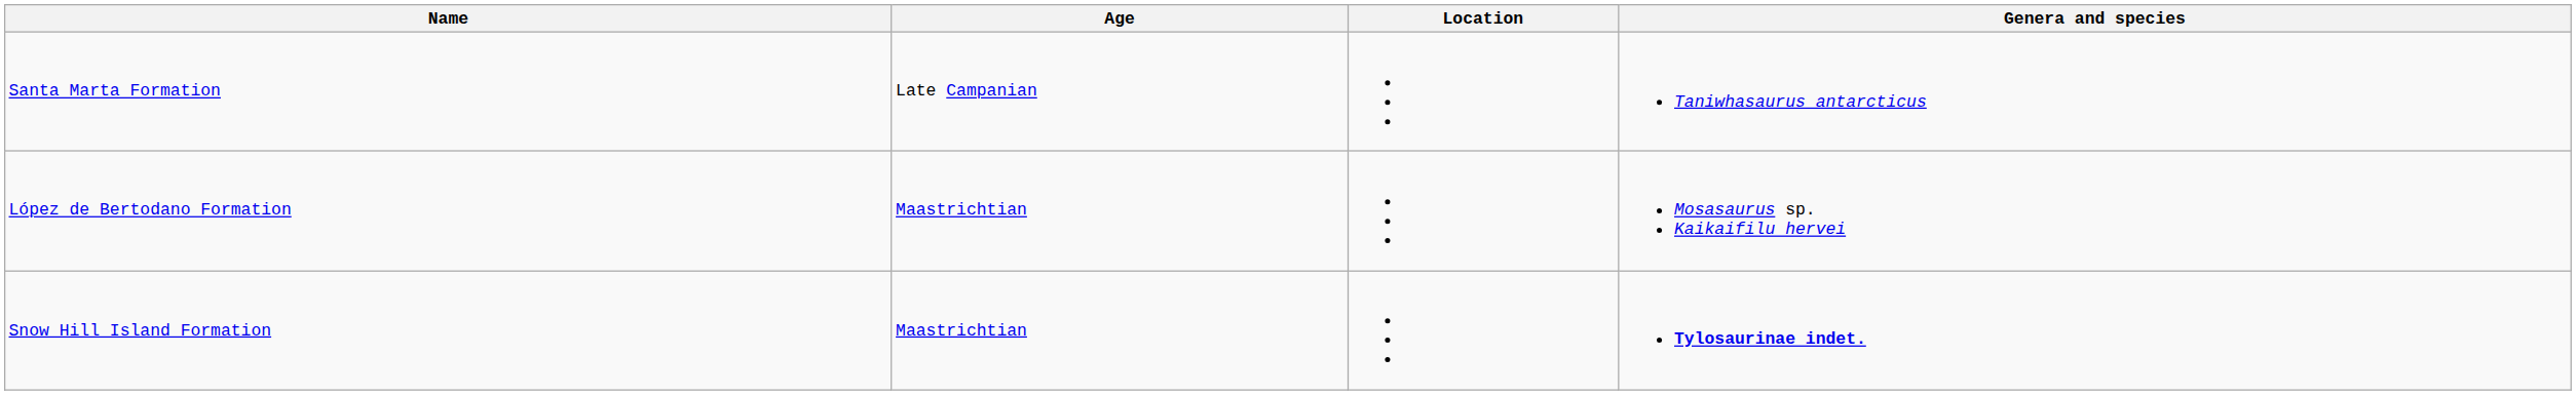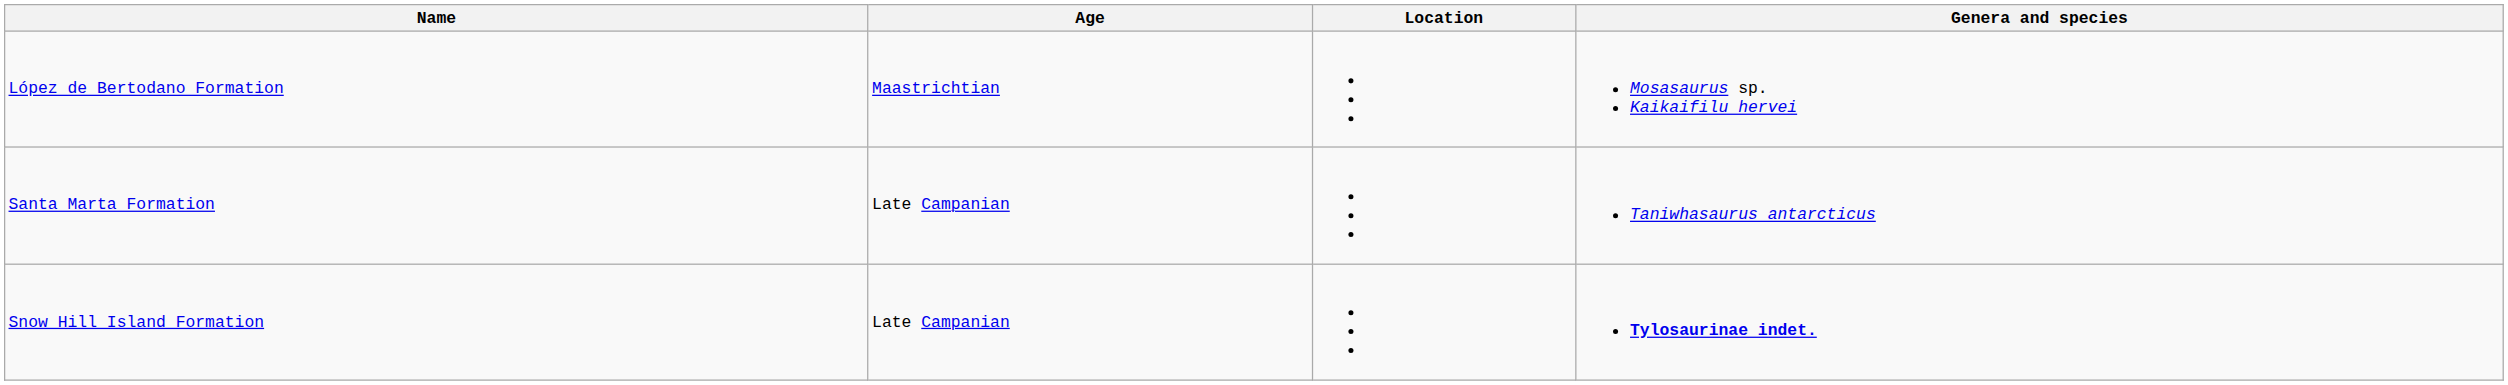 <table class="wikitable sortable" align="center" width="100%">
 <tr>
 <th>Name</th>
 <th>Age</th>
 <th>Location</th>
 <th>Genera and species</th>
 </tr>
 <tr>
+<td><a href='#'>López de Bertodano Formation</a></td>
+<td><a href='#'>Maastrichtian</a></td>
+<td><br><ul><li></li><li></li><li></li></ul></td>
+<td><br><ul><li><em><a href='#'>Mosasaurus</a></em> sp.</li><li><em><a href='#'>Kaikaifilu hervei</a></em></li></ul></td>
+</tr>
+<tr>
 <td><a href='#'>Santa Marta Formation</a></td>
 <td>Late <a href='#'>Campanian</a></td>
 <td><br><ul><li></li><li></li><li></li></ul></td>
 <td><br><ul><li><em><a href='#'>Taniwhasaurus antarcticus</a></em></li></ul></td>
 </tr>
 <tr>
-<td><a href='#'>López de Bertodano Formation</a></td>
-<td><a href='#'>Maastrichtian</a></td>
-<td><br><ul><li></li><li></li><li></li></ul></td>
-<td><br><ul><li><em><a href='#'>Mosasaurus</a></em> sp.</li><li><em><a href='#'>Kaikaifilu hervei</a></em></li></ul></td>
-</tr>
-<tr>
 <td><a href='#'>Snow Hill Island Formation</a></td>
-<td><a href='#'>Maastrichtian</a></td>
+<td>Late <a href='#'>Campanian</a></td>
 <td><br><ul><li></li><li></li><li></li></ul></td>
 <td><strong><br><ul><li><a href='#'>Tylosaurinae indet.</a></li></ul></strong></td>
 </tr>
 </table>
